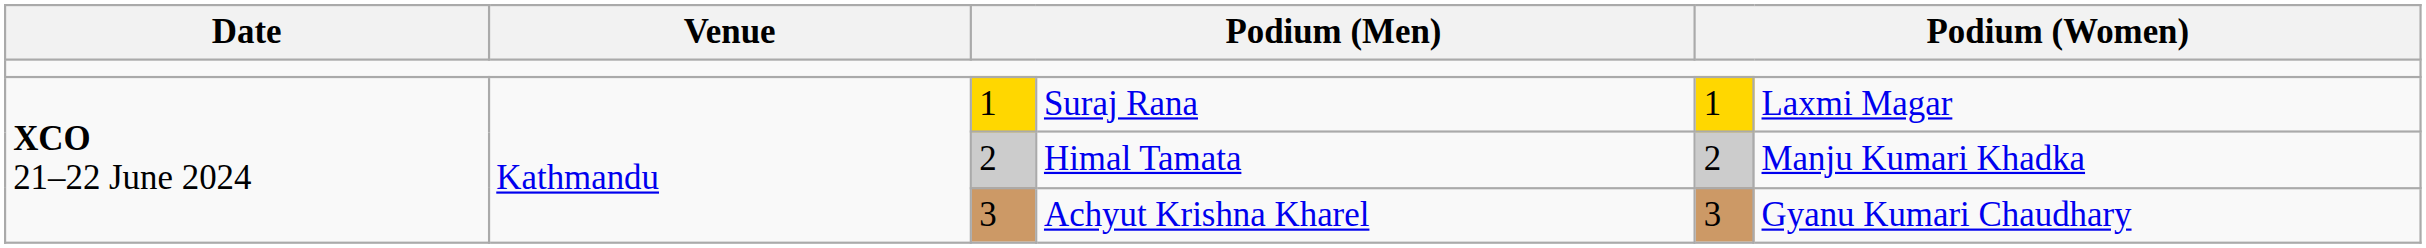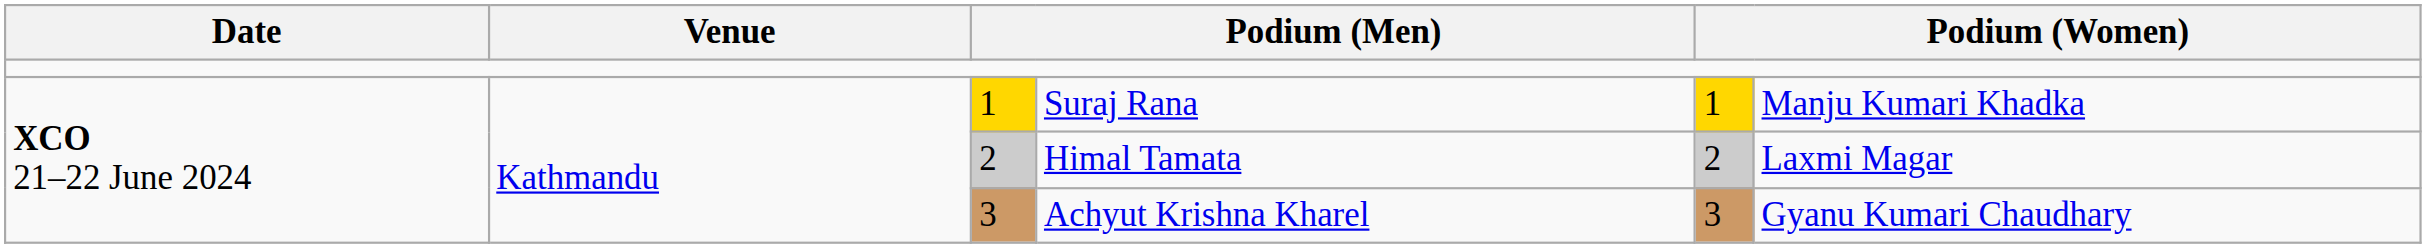 <table class="wikitable" width=70%>
 <tr>
 <th>Date</th>
 <th width=20%>Venue</th>
 <th colspan=2 width=30%>Podium (Men)</th>
 <th colspan=2 width=30%>Podium (Women)</th>
 </tr>
 <tr>
 <td colspan=6></td>
 </tr>
 <tr>
 <td rowspan=3><strong>XCO</strong> <br> 21–22 June 2024</td>
 <td rowspan=3><br><a href='#'>Kathmandu</a></td>
 <td bgcolor=FFD700>1</td>
 <td><a href='#'>Suraj Rana</a></td>
 <td bgcolor=FFD700>1</td>
-<td><a href='#'>Laxmi Magar</a></td>
+<td><a href='#'>Manju Kumari Khadka</a></td>
 </tr>
 <tr>
 <td bgcolor=CCCCCC>2</td>
 <td><a href='#'>Himal Tamata</a></td>
 <td bgcolor=CCCCCC>2</td>
-<td><a href='#'>Manju Kumari Khadka</a></td>
+<td><a href='#'>Laxmi Magar</a></td>
 </tr>
 <tr>
 <td bgcolor=CC9966>3</td>
 <td><a href='#'>Achyut Krishna Kharel</a></td>
 <td bgcolor=CC9966>3</td>
 <td><a href='#'>Gyanu Kumari Chaudhary</a></td>
 </tr>
 </table>
